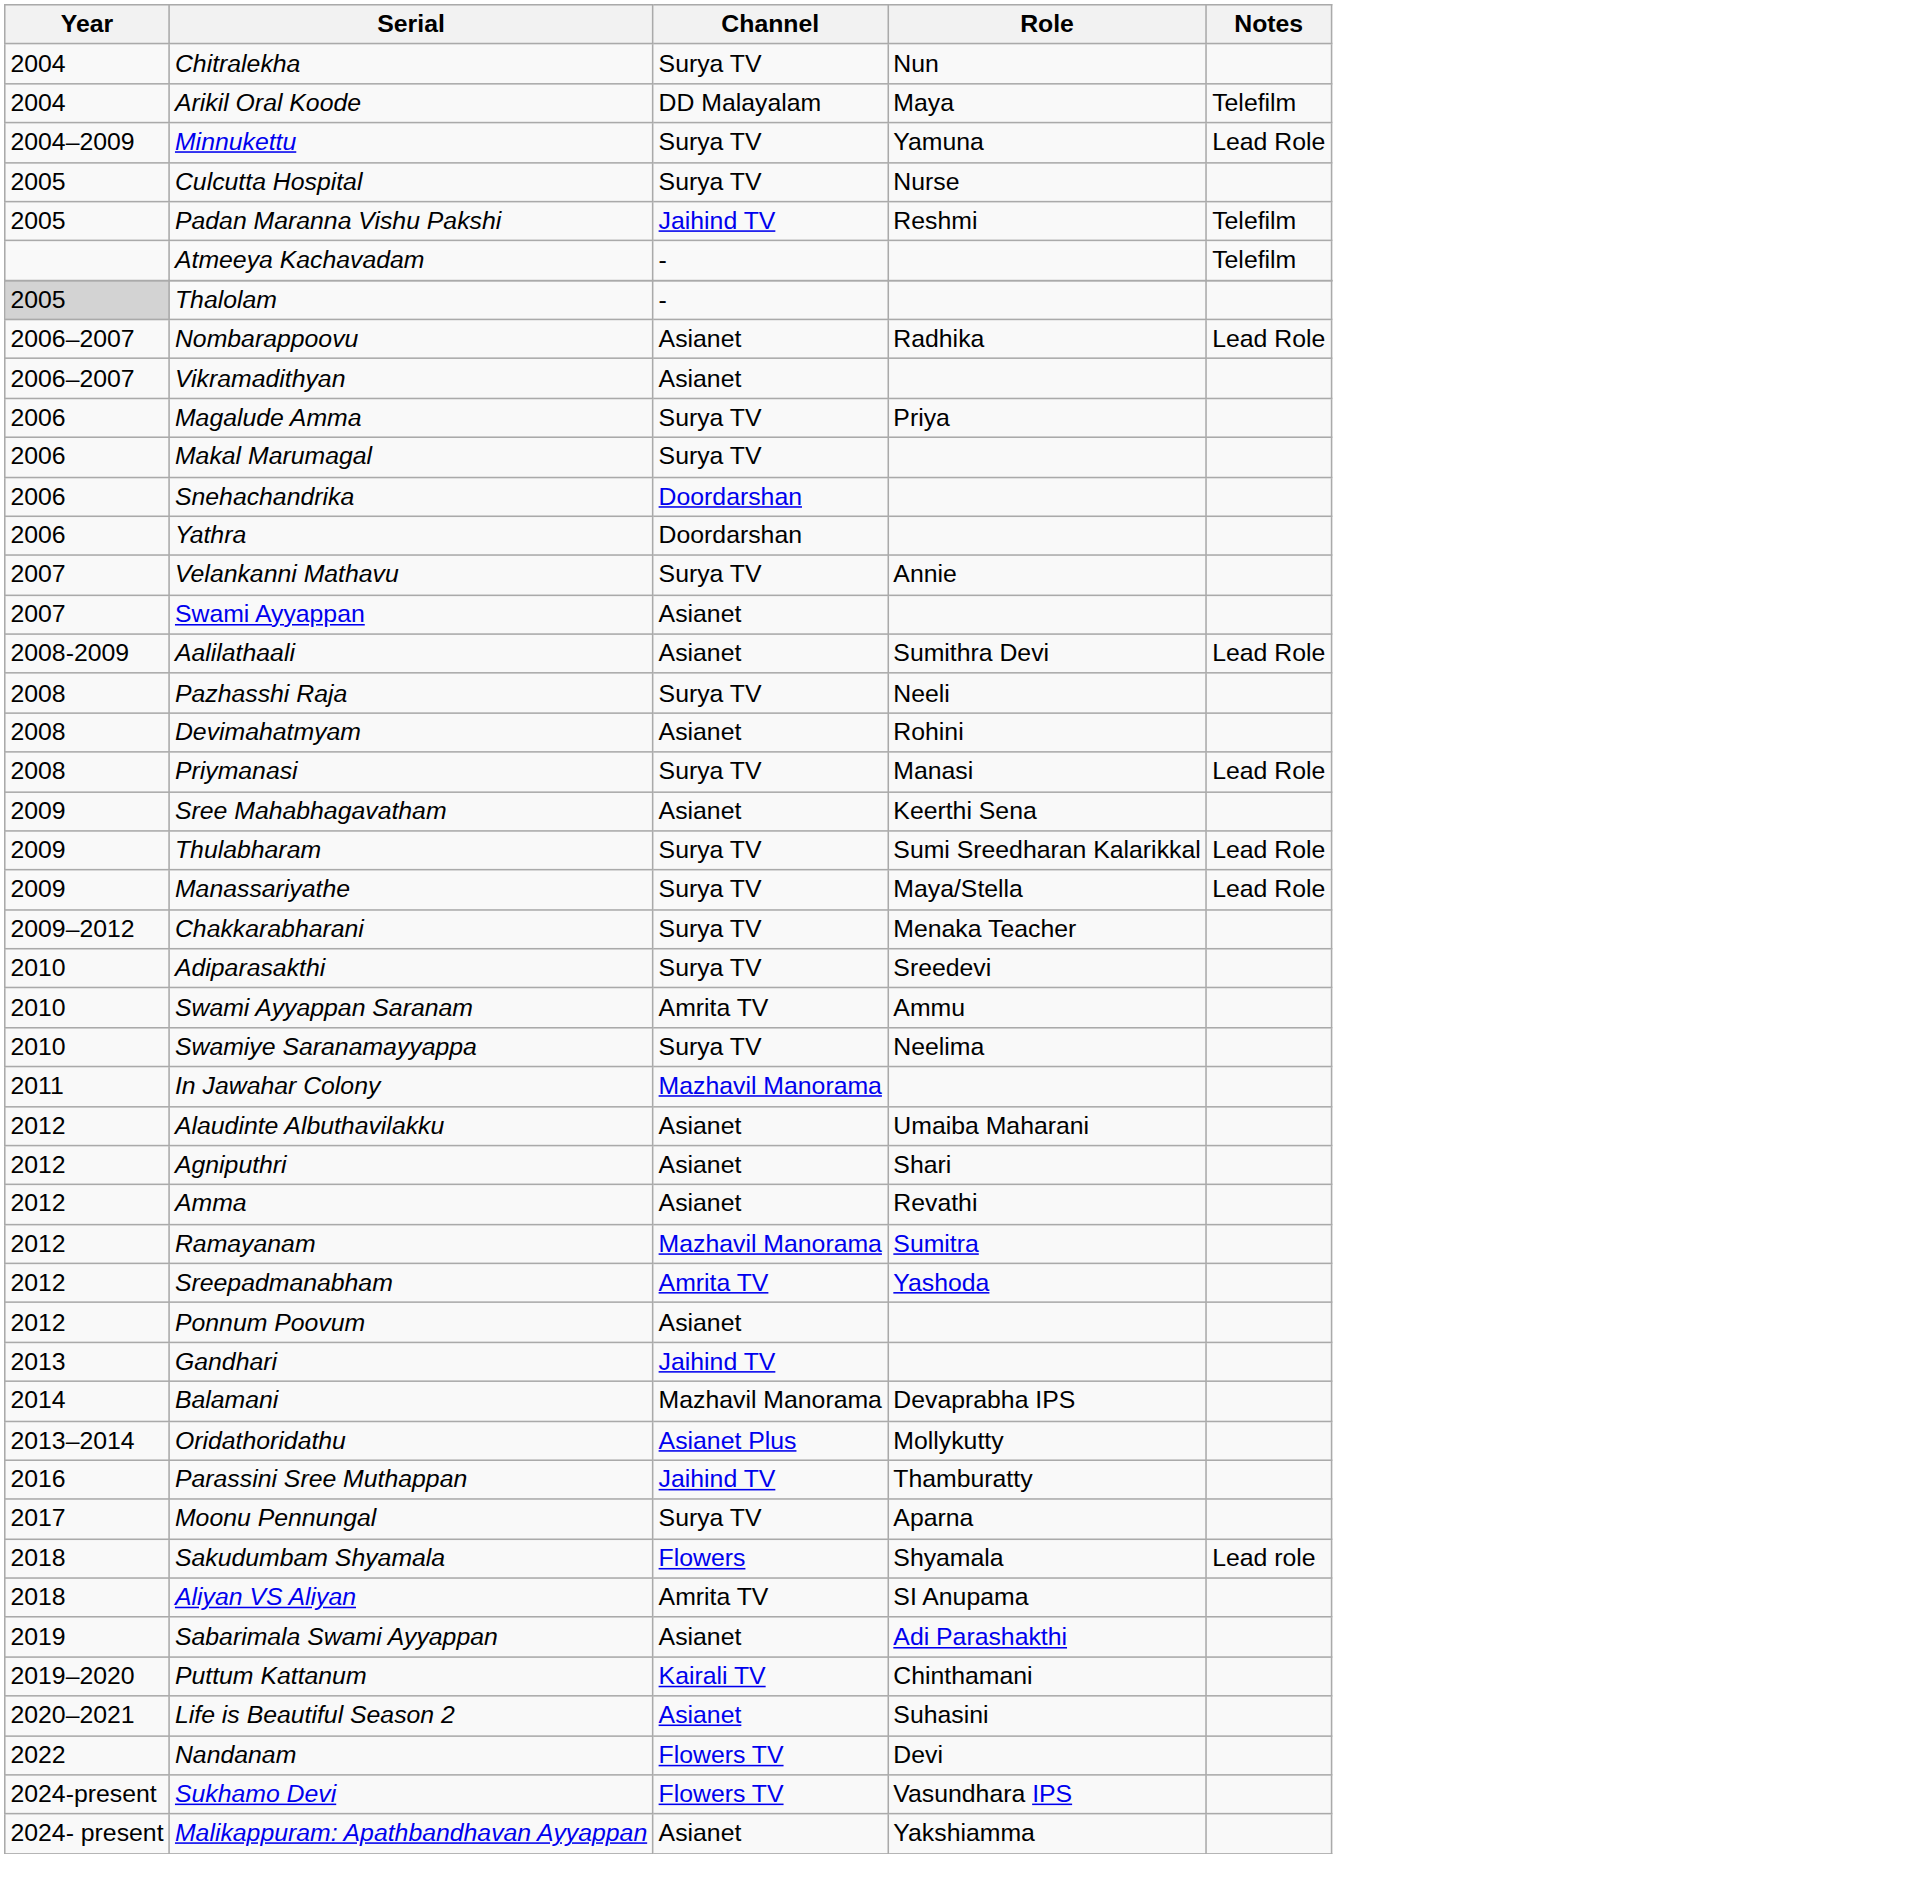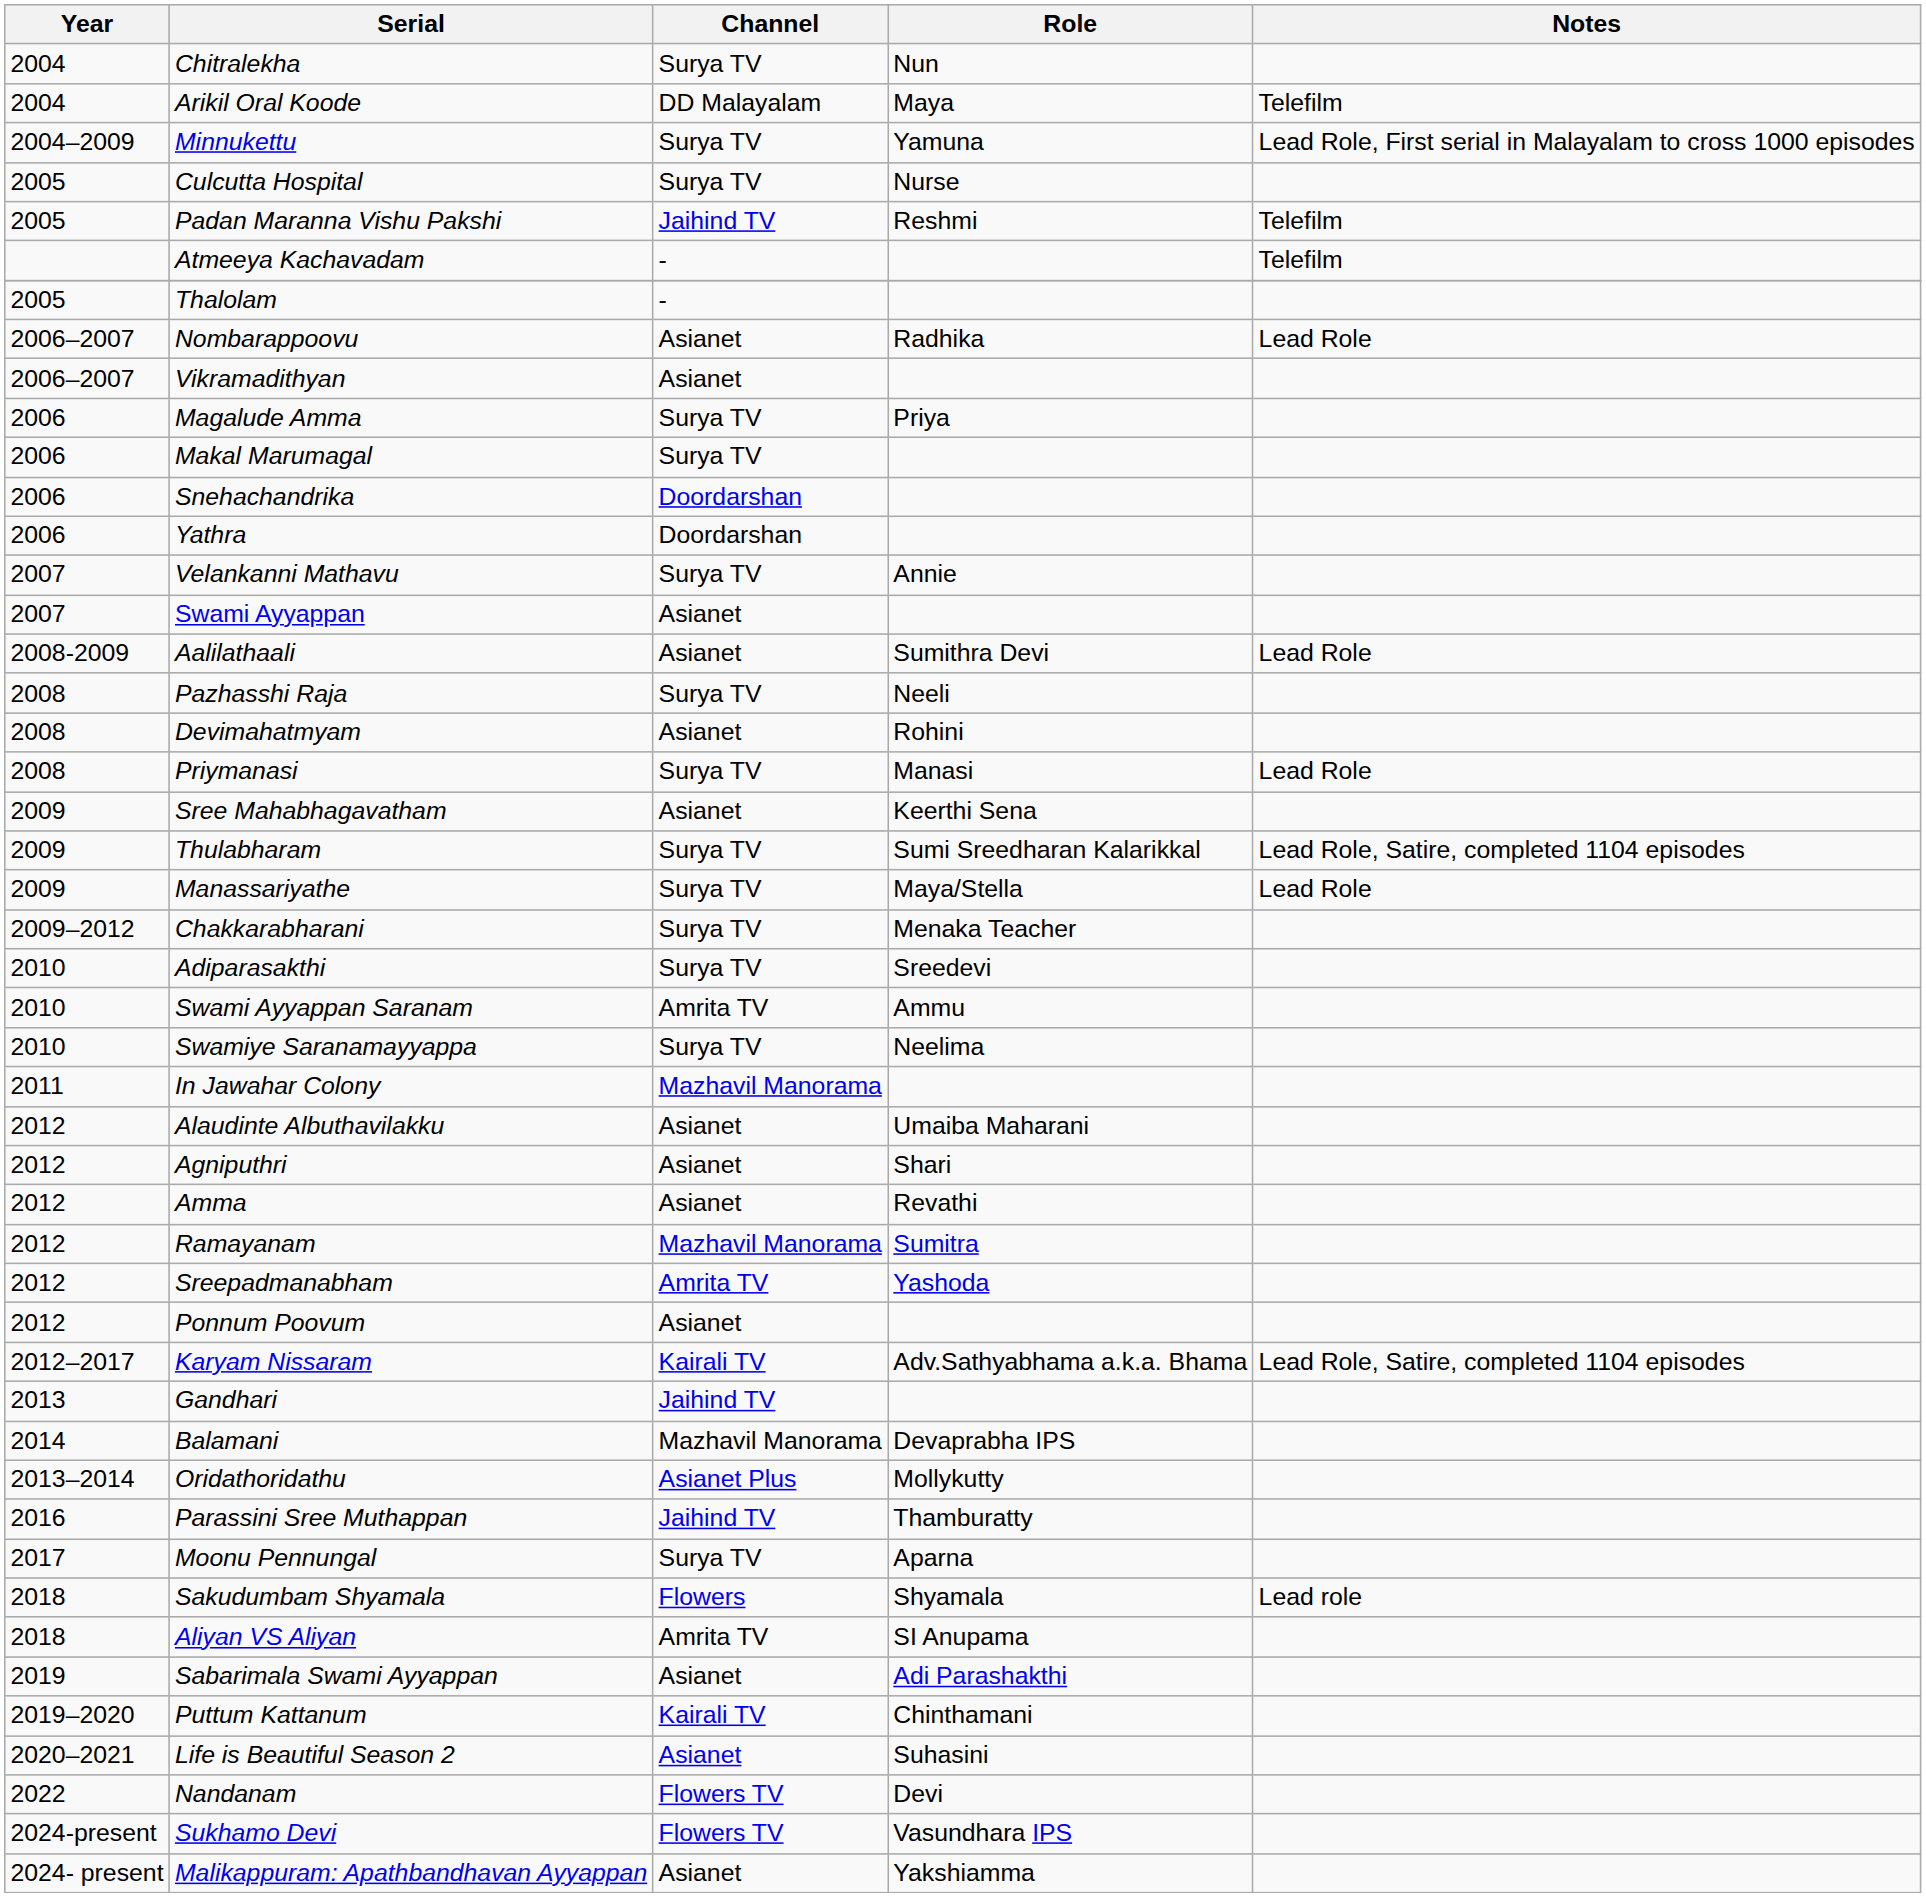 <table class="wikitable">
 <tr>
 <th>Year</th>
 <th>Serial</th>
 <th>Channel</th>
 <th>Role</th>
 <th>Notes</th>
 </tr>
 <tr>
 <td>2004</td>
 <td><em>Chitralekha</em></td>
 <td>Surya TV</td>
 <td>Nun</td>
 <td></td>
 </tr>
 <tr>
 <td>2004</td>
 <td><em>Arikil Oral Koode</em></td>
 <td>DD Malayalam</td>
 <td>Maya</td>
 <td>Telefilm</td>
 </tr>
 <tr>
 <td>2004–2009</td>
 <td><em><a href='#'>Minnukettu</a></em></td>
 <td>Surya TV</td>
 <td>Yamuna</td>
-<td>Lead Role</td>
+<td>Lead Role, First serial in Malayalam to cross 1000 episodes</td>
 </tr>
 <tr>
 <td>2005</td>
 <td><em>Culcutta Hospital</em></td>
 <td>Surya TV</td>
 <td>Nurse</td>
 <td></td>
 </tr>
 <tr>
 <td>2005</td>
 <td><em>Padan Maranna Vishu Pakshi</em></td>
 <td><a href='#'>Jaihind TV</a></td>
 <td>Reshmi</td>
 <td>Telefilm</td>
 </tr>
 <tr>
 <td></td>
 <td><em>Atmeeya Kachavadam</em></td>
 <td>-</td>
 <td></td>
 <td>Telefilm</td>
 </tr>
 <tr>
 </tr>
 <tr>
-<td style="background: lightgrey;">2005</td>
+<td>2005</td>
 <td><em>Thalolam</em></td>
 <td>-</td>
 <td></td>
 <td></td>
 </tr>
 <tr>
 <td>2006–2007</td>
 <td><em>Nombarappoovu</em></td>
 <td>Asianet</td>
 <td>Radhika</td>
 <td>Lead Role</td>
 </tr>
 <tr>
 <td>2006–2007</td>
 <td><em>Vikramadithyan</em></td>
 <td>Asianet</td>
 <td></td>
 <td></td>
 </tr>
 <tr>
 <td>2006</td>
 <td><em>Magalude Amma</em></td>
 <td>Surya TV</td>
 <td>Priya</td>
 <td></td>
 </tr>
 <tr>
 <td>2006</td>
 <td><em>Makal Marumagal</em></td>
 <td>Surya TV</td>
 <td></td>
 <td></td>
 </tr>
 <tr>
 <td>2006</td>
 <td><em>Snehachandrika</em></td>
 <td><a href='#'>Doordarshan</a></td>
 <td></td>
 <td></td>
 </tr>
 <tr>
 <td>2006</td>
 <td><em>Yathra</em></td>
 <td>Doordarshan</td>
 <td></td>
 <td></td>
 </tr>
 <tr>
 <td>2007</td>
 <td><em>Velankanni Mathavu</em></td>
 <td>Surya TV</td>
 <td>Annie</td>
 <td></td>
 </tr>
 <tr>
 <td>2007</td>
 <td><a href='#'>Swami Ayyappan</a></td>
 <td>Asianet</td>
 <td></td>
 <td></td>
 </tr>
 <tr>
 <td>2008-2009</td>
 <td><em>Aalilathaali</em></td>
 <td>Asianet</td>
 <td>Sumithra Devi</td>
 <td>Lead Role</td>
 </tr>
 <tr>
 <td>2008</td>
 <td><em>Pazhasshi Raja</em></td>
 <td>Surya TV</td>
 <td>Neeli</td>
 <td></td>
 </tr>
 <tr>
 <td>2008</td>
 <td><em>Devimahatmyam</em></td>
 <td>Asianet</td>
 <td>Rohini</td>
 <td></td>
 </tr>
 <tr>
 <td>2008</td>
 <td><em>Priymanasi</em></td>
 <td>Surya TV</td>
 <td>Manasi</td>
 <td>Lead Role</td>
 </tr>
 <tr>
 <td>2009</td>
 <td><em>Sree Mahabhagavatham</em></td>
 <td>Asianet</td>
 <td>Keerthi Sena</td>
 <td></td>
 </tr>
 <tr>
 <td>2009</td>
 <td><em>Thulabharam</em></td>
 <td>Surya TV</td>
 <td>Sumi Sreedharan Kalarikkal</td>
-<td>Lead Role</td>
+<td>Lead Role, Satire, completed 1104 episodes</td>
 </tr>
 <tr>
 <td>2009</td>
 <td><em>Manassariyathe</em></td>
 <td>Surya TV</td>
 <td>Maya/Stella</td>
 <td>Lead Role</td>
 </tr>
 <tr>
 <td>2009–2012</td>
 <td><em>Chakkarabharani</em></td>
 <td>Surya TV</td>
 <td>Menaka Teacher</td>
 <td></td>
 </tr>
 <tr>
 <td>2010</td>
 <td><em>Adiparasakthi</em></td>
 <td>Surya TV</td>
 <td>Sreedevi</td>
 <td></td>
 </tr>
 <tr>
 <td>2010</td>
 <td><em>Swami Ayyappan Saranam</em></td>
 <td>Amrita TV</td>
 <td>Ammu</td>
 <td></td>
 </tr>
 <tr>
 <td>2010</td>
 <td><em>Swamiye Saranamayyappa</em></td>
 <td>Surya TV</td>
 <td>Neelima</td>
 <td></td>
 </tr>
 <tr>
 <td>2011</td>
 <td><em>In Jawahar Colony</em></td>
 <td><a href='#'>Mazhavil Manorama</a></td>
 <td></td>
 <td></td>
 </tr>
 <tr>
 <td>2012</td>
 <td><em>Alaudinte Albuthavilakku</em></td>
 <td>Asianet</td>
 <td>Umaiba Maharani</td>
 <td></td>
 </tr>
 <tr>
 <td>2012</td>
 <td><em>Agniputhri</em></td>
 <td>Asianet</td>
 <td>Shari</td>
 <td></td>
 </tr>
 <tr>
 <td>2012</td>
 <td><em>Amma</em></td>
 <td>Asianet</td>
 <td>Revathi</td>
 <td></td>
 </tr>
 <tr>
 <td>2012</td>
 <td><em>Ramayanam</em></td>
 <td><a href='#'>Mazhavil Manorama</a></td>
 <td><a href='#'>Sumitra</a></td>
 <td></td>
 </tr>
 <tr>
 <td>2012</td>
 <td><em>Sreepadmanabham</em></td>
 <td><a href='#'>Amrita TV</a></td>
 <td><a href='#'>Yashoda</a></td>
 <td></td>
 </tr>
 <tr>
 <td>2012</td>
 <td><em>Ponnum Poovum</em></td>
 <td>Asianet</td>
 <td></td>
 <td></td>
+</tr>
+<tr>
+<td>2012–2017</td>
+<td><em><a href='#'>Karyam Nissaram</a></em></td>
+<td><a href='#'>Kairali TV</a></td>
+<td>Adv.Sathyabhama a.k.a. Bhama</td>
+<td>Lead Role, Satire, completed 1104 episodes</td>
 </tr>
 <tr>
 <td>2013</td>
 <td><em>Gandhari</em></td>
 <td><a href='#'>Jaihind TV</a></td>
 <td></td>
 <td></td>
 </tr>
 <tr>
 <td>2014</td>
 <td><em>Balamani</em></td>
 <td>Mazhavil Manorama</td>
 <td>Devaprabha IPS</td>
 <td></td>
 </tr>
 <tr>
 <td>2013–2014</td>
 <td><em>Oridathoridathu</em></td>
 <td><a href='#'>Asianet Plus</a></td>
 <td>Mollykutty</td>
 <td></td>
 </tr>
 <tr>
 <td>2016</td>
 <td><em>Parassini Sree Muthappan</em></td>
 <td><a href='#'>Jaihind TV</a></td>
 <td>Thamburatty</td>
 <td></td>
 </tr>
 <tr>
 <td>2017</td>
 <td><em>Moonu Pennungal</em></td>
 <td>Surya TV</td>
 <td>Aparna</td>
 <td></td>
 </tr>
 <tr>
 <td>2018</td>
 <td><em>Sakudumbam Shyamala</em></td>
 <td><a href='#'>Flowers</a></td>
 <td>Shyamala</td>
 <td>Lead role</td>
 </tr>
 <tr>
 <td>2018</td>
 <td><em><a href='#'>Aliyan VS Aliyan</a></em></td>
 <td>Amrita TV</td>
 <td>SI Anupama</td>
 <td></td>
 </tr>
 <tr>
 <td>2019</td>
 <td><em>Sabarimala Swami Ayyappan</em></td>
 <td>Asianet</td>
 <td><a href='#'>Adi Parashakthi</a></td>
 <td></td>
 </tr>
 <tr>
 <td>2019–2020</td>
 <td><em>Puttum Kattanum</em></td>
 <td><a href='#'>Kairali TV</a></td>
 <td>Chinthamani</td>
 <td></td>
 </tr>
 <tr>
 <td>2020–2021</td>
 <td><em>Life is Beautiful Season 2</em></td>
 <td><a href='#'>Asianet</a></td>
 <td>Suhasini</td>
 <td></td>
 </tr>
 <tr>
 <td>2022</td>
 <td><em>Nandanam</em></td>
 <td><a href='#'>Flowers TV</a></td>
 <td>Devi</td>
 <td></td>
 </tr>
 <tr>
 <td>2024-present</td>
 <td><em><a href='#'>Sukhamo Devi</a></em></td>
 <td><a href='#'>Flowers TV</a></td>
 <td>Vasundhara <a href='#'>IPS</a></td>
 <td></td>
 </tr>
 <tr>
 <td>2024- present</td>
 <td><em><a href='#'>Malikappuram: Apathbandhavan Ayyappan</a></td>
 <td>Asianet</td>
 <td>Yakshiamma</td>
 <td></td>
 </tr>
 </table>
